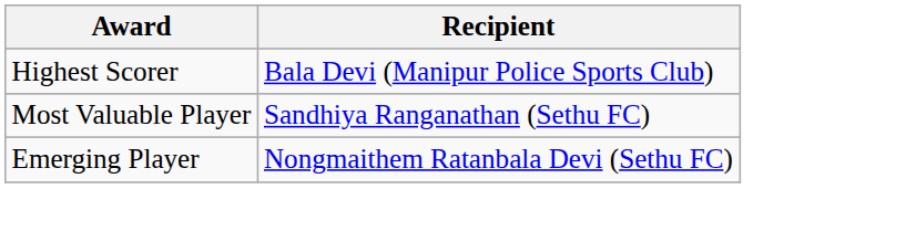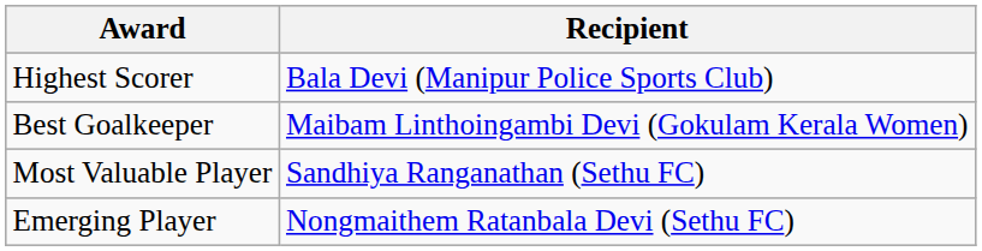 <table class=wikitable>
 <tr>
 <th>Award</th>
 <th>Recipient</th>
 </tr>
 <tr>
 <td>Highest Scorer</td>
 <td><a href='#'>Bala Devi</a> (<a href='#'>Manipur Police Sports Club</a>)</td>
 </tr>
 <tr>
+<td>Best Goalkeeper</td>
+<td><a href='#'>Maibam Linthoingambi Devi</a> (<a href='#'>Gokulam Kerala Women</a>)</td>
+</tr>
+<tr>
 <td>Most Valuable Player</td>
 <td><a href='#'>Sandhiya Ranganathan</a> (<a href='#'>Sethu FC</a>)</td>
 </tr>
 <tr>
 <td>Emerging Player</td>
 <td><a href='#'>Nongmaithem Ratanbala Devi</a> (<a href='#'>Sethu FC</a>)</td>
 </tr>
 </table>
